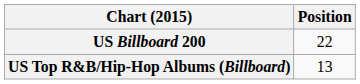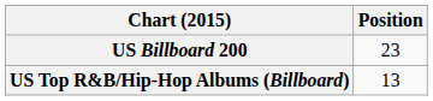 <table class="wikitable sortable plainrowheaders" style="text-align:center">
 <tr>
 <th scope="col">Chart (2015)</th>
 <th scope="col">Position</th>
 </tr>
 <tr>
 <th scope="row">US <em>Billboard</em> 200</th>
-<td>22</td>
+<td>23</td>
 </tr>
 <tr>
 <th scope="row">US Top R&B/Hip-Hop Albums (<em>Billboard</em>)</th>
 <td>13</td>
 </tr>
 </table>
